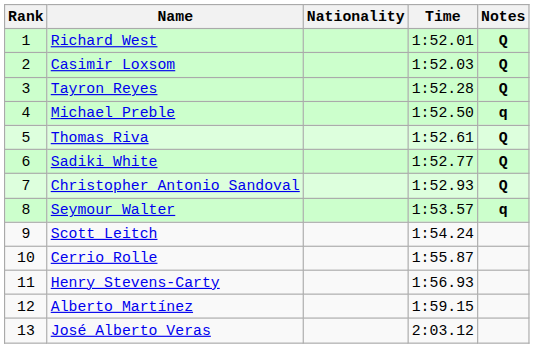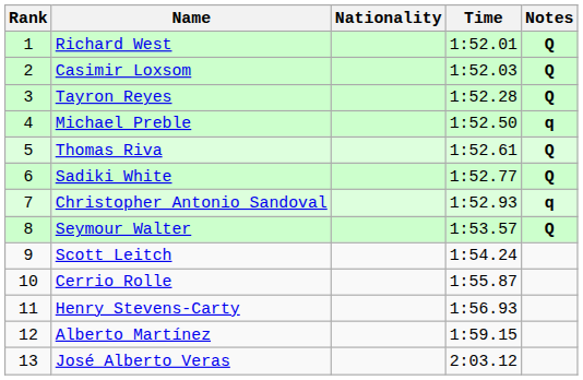 <table class="wikitable sortable" style="text-align:center">
 <tr>
 <th>Rank</th>
 <th>Name</th>
 <th>Nationality</th>
 <th>Time</th>
 <th>Notes</th>
 </tr>
 <tr bgcolor=ccffcc>
 <td>1</td>
 <td align=left><a href='#'>Richard West</a></td>
 <td align=left></td>
 <td>1:52.01</td>
 <td><strong>Q</strong></td>
 </tr>
 <tr bgcolor=ccffcc>
 <td>2</td>
 <td align=left><a href='#'>Casimir Loxsom</a></td>
 <td align=left></td>
 <td>1:52.03</td>
 <td><strong>Q</strong></td>
 </tr>
 <tr bgcolor=ccffcc>
 <td>3</td>
 <td align=left><a href='#'>Tayron Reyes</a></td>
 <td align=left></td>
 <td>1:52.28</td>
 <td><strong>Q</strong></td>
 </tr>
 <tr bgcolor=ccffcc>
 <td>4</td>
 <td align=left><a href='#'>Michael Preble</a></td>
 <td align=left></td>
 <td>1:52.50</td>
 <td><strong>q</strong></td>
 </tr>
 <tr bgcolor=ddffdd>
 <td>5</td>
 <td align=left><a href='#'>Thomas Riva</a></td>
 <td align=left></td>
 <td>1:52.61</td>
 <td><strong>Q</strong></td>
 </tr>
 <tr bgcolor=ccffcc>
 <td>6</td>
 <td align=left><a href='#'>Sadiki White</a></td>
 <td align=left></td>
 <td>1:52.77</td>
 <td><strong>Q</strong></td>
 </tr>
 <tr bgcolor=ddffdd>
 <td>7</td>
 <td align=left><a href='#'>Christopher Antonio Sandoval</a></td>
 <td align=left></td>
 <td>1:52.93</td>
-<td><strong>Q</strong></td>
+<td><strong>q</strong></td>
 </tr>
 <tr bgcolor=ccffcc>
 <td>8</td>
 <td align=left><a href='#'>Seymour Walter</a></td>
 <td align=left></td>
 <td>1:53.57</td>
-<td><strong>q</strong></td>
+<td><strong>Q</strong></td>
 </tr>
 <tr>
 <td>9</td>
 <td align=left><a href='#'>Scott Leitch</a></td>
 <td align=left></td>
 <td>1:54.24</td>
 <td></td>
 </tr>
 <tr>
 <td>10</td>
 <td align=left><a href='#'>Cerrio Rolle</a></td>
 <td align=left></td>
 <td>1:55.87</td>
 <td></td>
 </tr>
 <tr>
 <td>11</td>
 <td align=left><a href='#'>Henry Stevens-Carty</a></td>
 <td align=left></td>
 <td>1:56.93</td>
 <td></td>
 </tr>
 <tr>
 <td>12</td>
 <td align=left><a href='#'>Alberto Martínez</a></td>
 <td align=left></td>
 <td>1:59.15</td>
 <td></td>
 </tr>
 <tr>
 <td>13</td>
 <td align=left><a href='#'>José Alberto Veras</a></td>
 <td align=left></td>
 <td>2:03.12</td>
 <td></td>
 </tr>
 </table>
